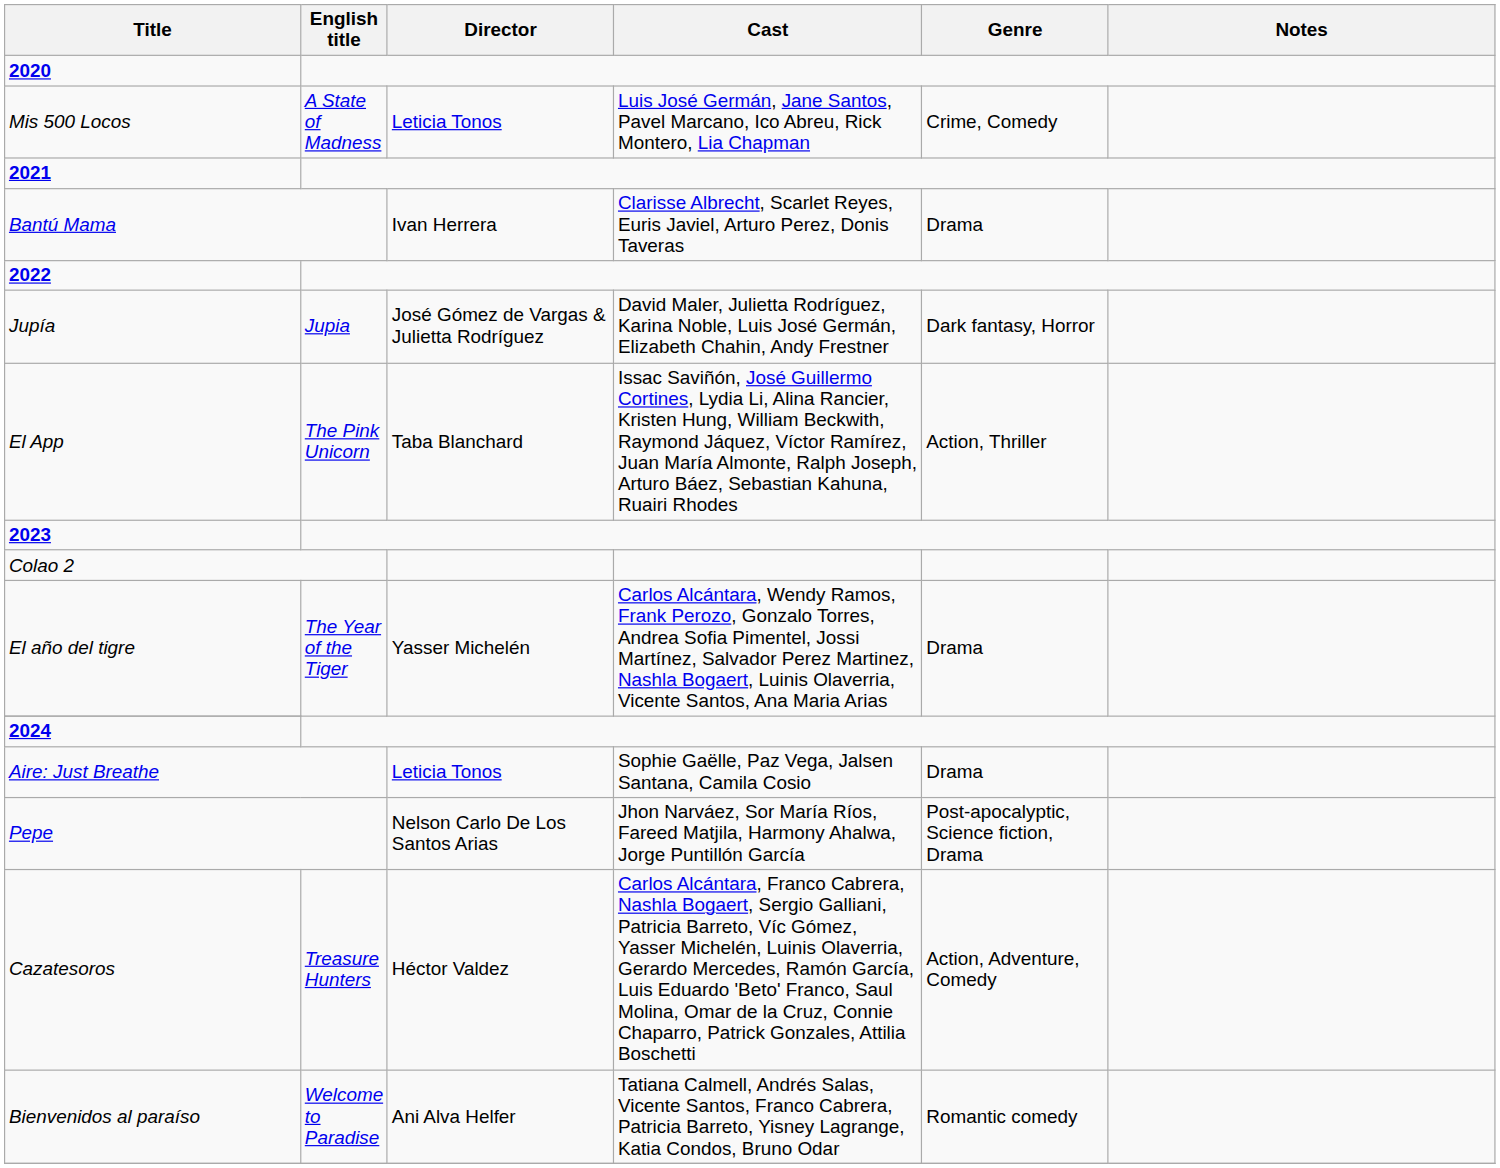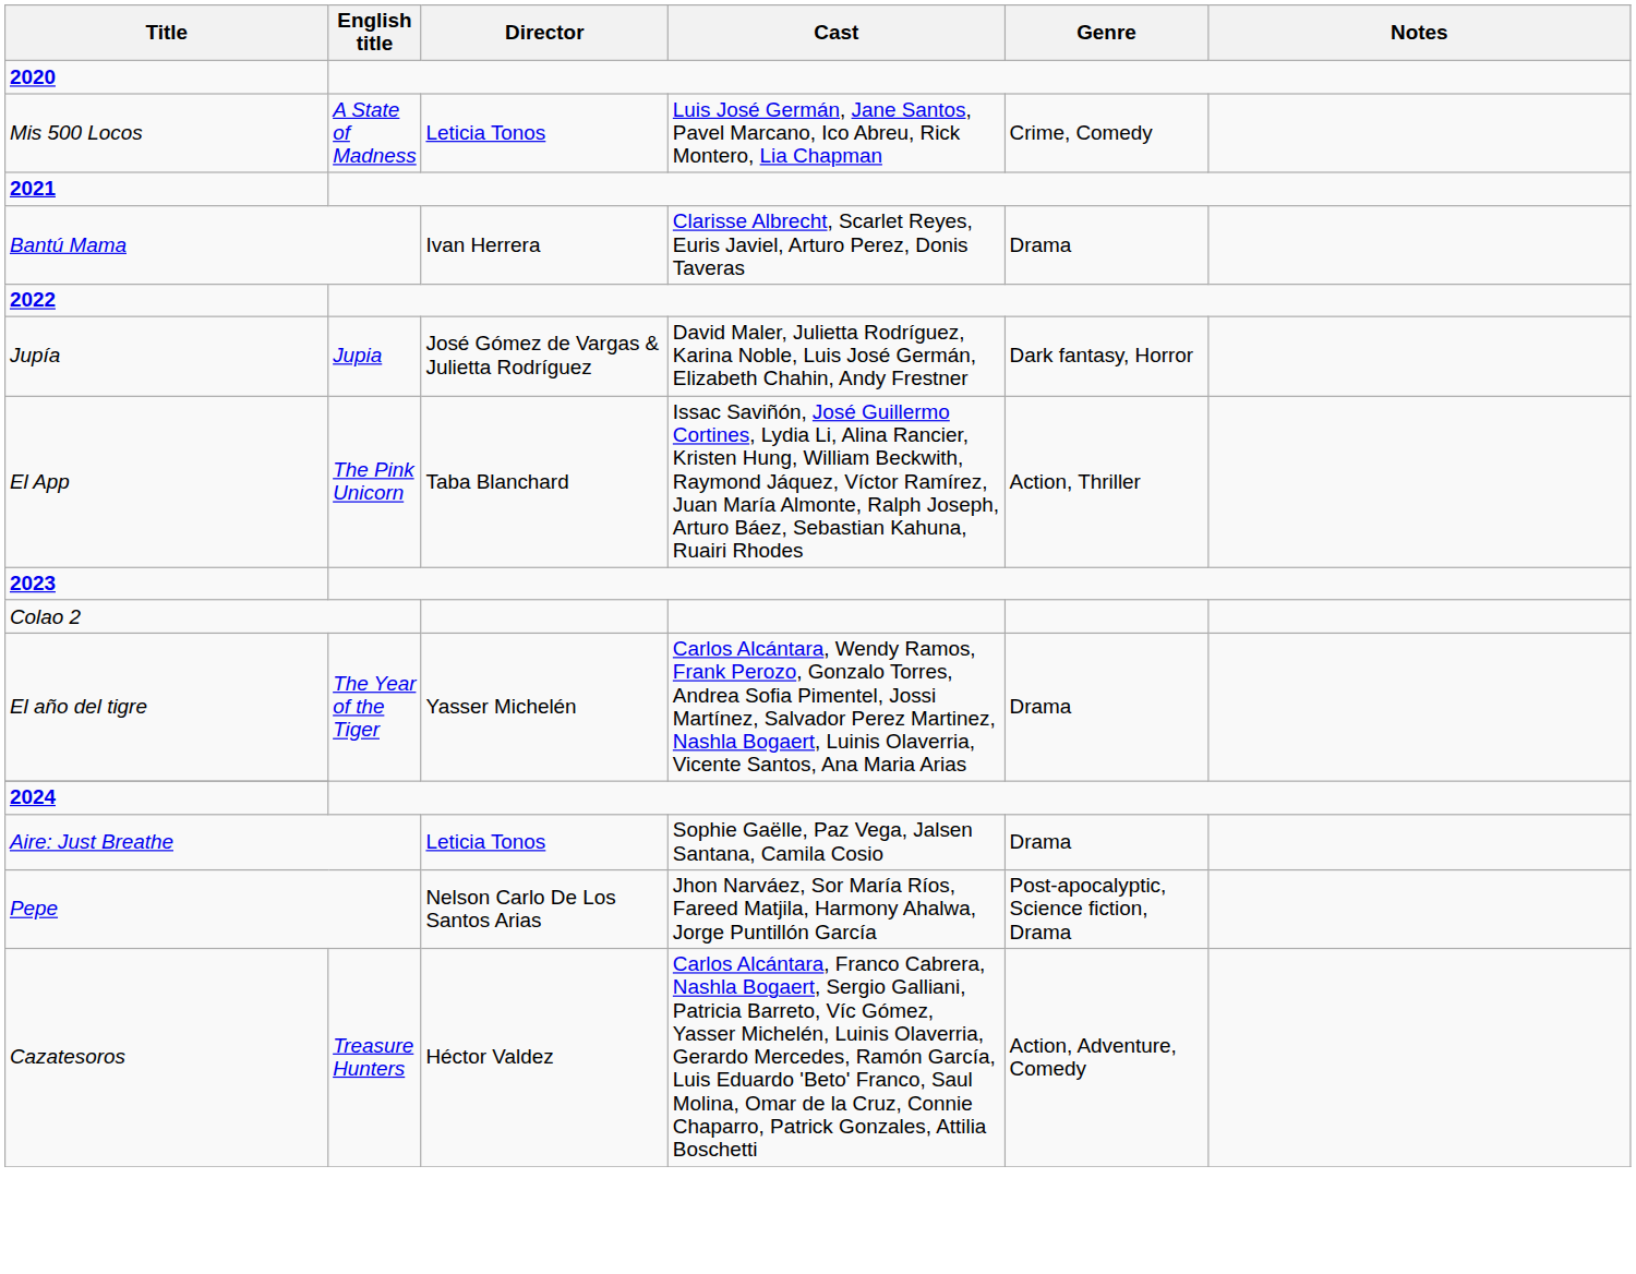 <table class="wikitable" width= "100%">
 <tr>
 <th width=21%>Title</th>
 <th>English title</th>
 <th width="16%">Director</th>
 <th width=22%>Cast</th>
 <th width=13%>Genre</th>
 <th width=28%>Notes</th>
 </tr>
 <tr>
 <td><strong><a href='#'>2020</a></strong></td>
 </tr>
 <tr>
 <td><em>Mis 500 Locos</em></td>
 <td><em><a href='#'>A State of Madness</a></em></td>
 <td><a href='#'>Leticia Tonos</a></td>
 <td><a href='#'>Luis José Germán</a>, <a href='#'>Jane Santos</a>, Pavel Marcano, Ico Abreu, Rick Montero, <a href='#'>Lia Chapman</a></td>
 <td>Crime, Comedy</td>
 <td></td>
 </tr>
 <tr>
 <td><strong><a href='#'>2021</a></strong></td>
 </tr>
 <tr>
 <td colspan="2"><em><a href='#'>Bantú Mama</a></em></td>
 <td>Ivan Herrera</td>
 <td><a href='#'>Clarisse Albrecht</a>, Scarlet Reyes, Euris Javiel, Arturo Perez, Donis Taveras</td>
 <td>Drama</td>
 <td></td>
 </tr>
 <tr>
 <td><strong><a href='#'>2022</a></strong></td>
 </tr>
 <tr>
 <td><em>Jupía</em></td>
 <td><a href='#'><em>Jupia</em></a></td>
 <td>José Gómez de Vargas & Julietta Rodríguez</td>
 <td>David Maler, Julietta Rodríguez, Karina Noble, Luis José Germán, Elizabeth Chahin, Andy Frestner</td>
 <td>Dark fantasy, Horror</td>
 <td></td>
 </tr>
 <tr>
 <td><em>El App</em></td>
 <td><em><a href='#'>The Pink Unicorn</a></em></td>
 <td>Taba Blanchard</td>
 <td>Issac Saviñón, <a href='#'>José Guillermo Cortines</a>, Lydia Li, Alina Rancier, Kristen Hung, William Beckwith, Raymond Jáquez, Víctor Ramírez, Juan María Almonte, Ralph Joseph, Arturo Báez, Sebastian Kahuna, Ruairi Rhodes</td>
 <td>Action, Thriller</td>
 <td></td>
 </tr>
 <tr>
 <td><strong><a href='#'>2023</a></strong></td>
 </tr>
 <tr>
 <td colspan="2"><em>Colao 2</em></td>
 <td></td>
 <td></td>
 <td></td>
 <td></td>
 </tr>
 <tr>
 <td><em>El año del tigre</em></td>
 <td><em><a href='#'>The Year of the Tiger</a></em></td>
 <td>Yasser Michelén</td>
 <td><a href='#'>Carlos Alcántara</a>, Wendy Ramos, <a href='#'>Frank Perozo</a>, Gonzalo Torres, Andrea Sofia Pimentel, Jossi Martínez, Salvador Perez Martinez, <a href='#'>Nashla Bogaert</a>, Luinis Olaverria, Vicente Santos, Ana Maria Arias</td>
 <td>Drama</td>
 <td></td>
 </tr>
 <tr>
 </tr>
 <tr>
 <td><strong><a href='#'>2024</a></strong></td>
 </tr>
 <tr>
 <td colspan="2"><em><a href='#'>Aire: Just Breathe</a></em></td>
 <td><a href='#'>Leticia Tonos</a></td>
 <td>Sophie Gaëlle, Paz Vega, Jalsen Santana, Camila Cosio</td>
 <td>Drama</td>
 <td></td>
 </tr>
 <tr>
 <td colspan="2"><em><a href='#'>Pepe</a></em></td>
 <td>Nelson Carlo De Los Santos Arias</td>
 <td>Jhon Narváez, Sor María Ríos, Fareed Matjila, Harmony Ahalwa, Jorge Puntillón García</td>
 <td>Post-apocalyptic, Science fiction, Drama</td>
 <td></td>
 </tr>
 <tr>
 <td><em>Cazatesoros</em></td>
 <td><em><a href='#'>Treasure Hunters</a></em></td>
 <td>Héctor Valdez</td>
 <td><a href='#'>Carlos Alcántara</a>, Franco Cabrera, <a href='#'>Nashla Bogaert</a>, Sergio Galliani, Patricia Barreto, Víc Gómez, Yasser Michelén, Luinis Olaverria, Gerardo Mercedes, Ramón García, Luis Eduardo 'Beto' Franco, Saul Molina, Omar de la Cruz, Connie Chaparro, Patrick Gonzales, Attilia Boschetti</td>
 <td>Action, Adventure, Comedy</td>
 <td></td>
 </tr>
 <tr>
-<td><em>Bienvenidos al paraíso</em></td>
-<td><a href='#'><em>Welcome to Paradise</em></a></td>
-<td>Ani Alva Helfer</td>
-<td>Tatiana Calmell, Andrés Salas, Vicente Santos, Franco Cabrera, Patricia Barreto, Yisney Lagrange, Katia Condos, Bruno Odar</td>
-<td>Romantic comedy</td>
-<td></td>
-</tr>
-<tr>
 </tr>
 </table>
